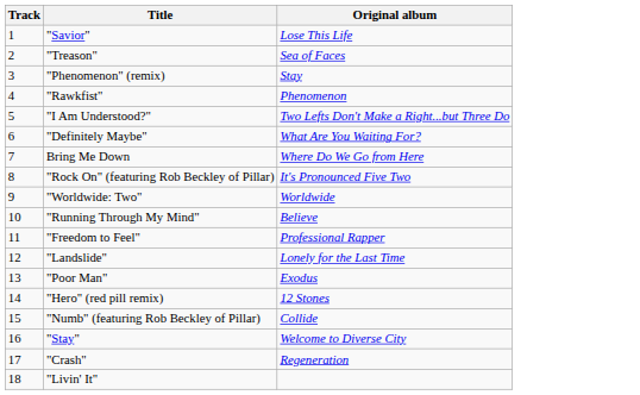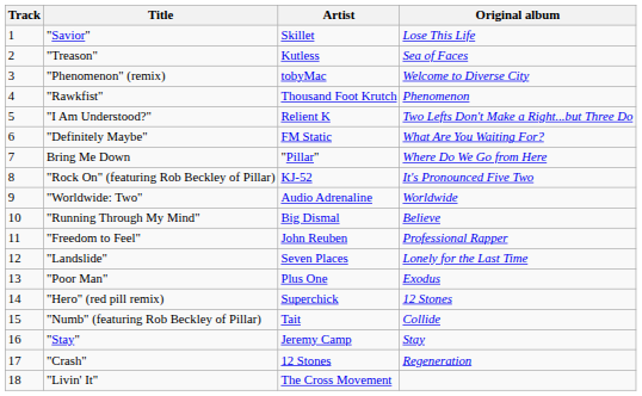 <table class="wikitable">
 <tr>
 <th>Track</th>
 <th>Title</th>
+<th>Artist</th>
 <th>Original album</th>
 </tr>
 <tr>
 <td>1</td>
 <td>"<a href='#'>Savior</a>"</td>
+<td><a href='#'>Skillet</a></td>
 <td><em><a href='#'>Lose This Life</a></em></td>
 </tr>
 <tr style="text-align:left; vertical-align:top;">
 <td>2</td>
 <td>"Treason"</td>
+<td><a href='#'>Kutless</a></td>
 <td><em><a href='#'>Sea of Faces</a></em></td>
 </tr>
 <tr style="text-align:left; vertical-align:top;">
 <td>3</td>
 <td>"Phenomenon" (remix)</td>
-<td><em><a href='#'>Stay</a></em></td>
+<td><a href='#'>tobyMac</a></td>
+<td><em><a href='#'>Welcome to Diverse City</a></em></td>
 </tr>
 <tr>
 <td>4</td>
 <td>"Rawkfist"</td>
+<td><a href='#'>Thousand Foot Krutch</a></td>
 <td><em><a href='#'>Phenomenon</a></em></td>
 </tr>
 <tr style="text-align:left; vertical-align:top;">
 <td>5</td>
 <td>"I Am Understood?"</td>
+<td><a href='#'>Relient K</a></td>
 <td><em><a href='#'>Two Lefts Don't Make a Right...but Three Do</a></em></td>
 </tr>
 <tr style="text-align:left; vertical-align:top;">
 <td>6</td>
 <td>"Definitely Maybe"</td>
+<td><a href='#'>FM Static</a></td>
 <td><em><a href='#'>What Are You Waiting For?</a></em></td>
 </tr>
 <tr>
 <td>7</td>
 <td>Bring Me Down</td>
+<td>"<a href='#'>Pillar</a>"</td>
 <td><em><a href='#'>Where Do We Go from Here</a></em></td>
 </tr>
 <tr style="text-align:left; vertical-align:top;">
 <td>8</td>
 <td>"Rock On" (featuring Rob Beckley of Pillar)</td>
+<td><a href='#'>KJ-52</a></td>
 <td><em><a href='#'>It's Pronounced Five Two</a></em></td>
 </tr>
 <tr>
 <td>9</td>
 <td>"Worldwide: Two"</td>
+<td><a href='#'>Audio Adrenaline</a></td>
 <td><em><a href='#'>Worldwide</a></em></td>
 </tr>
 <tr>
 <td>10</td>
 <td>"Running Through My Mind"</td>
+<td><a href='#'>Big Dismal</a></td>
 <td><em><a href='#'>Believe</a></em></td>
 </tr>
 <tr style="text-align:left; vertical-align:top;">
 <td>11</td>
 <td>"Freedom to Feel"</td>
+<td><a href='#'>John Reuben</a></td>
 <td><em><a href='#'>Professional Rapper</a></em></td>
 </tr>
 <tr style="text-align:left; vertical-align:top;">
 <td>12</td>
 <td>"Landslide"</td>
+<td><a href='#'>Seven Places</a></td>
 <td><em><a href='#'>Lonely for the Last Time</a></em></td>
 </tr>
 <tr>
 <td>13</td>
 <td>"Poor Man"</td>
+<td><a href='#'>Plus One</a></td>
 <td><em><a href='#'>Exodus</a></em></td>
 </tr>
 <tr>
 <td>14</td>
 <td>"Hero" (red pill remix)</td>
+<td><a href='#'>Superchick</a></td>
 <td><em><a href='#'>12 Stones</a></em></td>
 </tr>
 <tr style="text-align:left; vertical-align:top;">
 <td>15</td>
 <td>"Numb" (featuring Rob Beckley of Pillar)</td>
+<td><a href='#'>Tait</a></td>
 <td><em><a href='#'>Collide</a></em></td>
 </tr>
 <tr>
 <td>16</td>
 <td>"<a href='#'>Stay</a>"</td>
-<td><em><a href='#'>Welcome to Diverse City</a></em></td>
+<td><a href='#'>Jeremy Camp</a></td>
+<td><em><a href='#'>Stay</a></em></td>
 </tr>
 <tr>
 <td>17</td>
 <td>"Crash"</td>
+<td><a href='#'>12 Stones</a></td>
 <td><em><a href='#'>Regeneration</a></em></td>
 </tr>
 <tr style="text-align:left; vertical-align:top;">
 <td>18</td>
 <td>"Livin' It"</td>
+<td><a href='#'>The Cross Movement</a></td>
 <td></td>
 </tr>
 </table>
